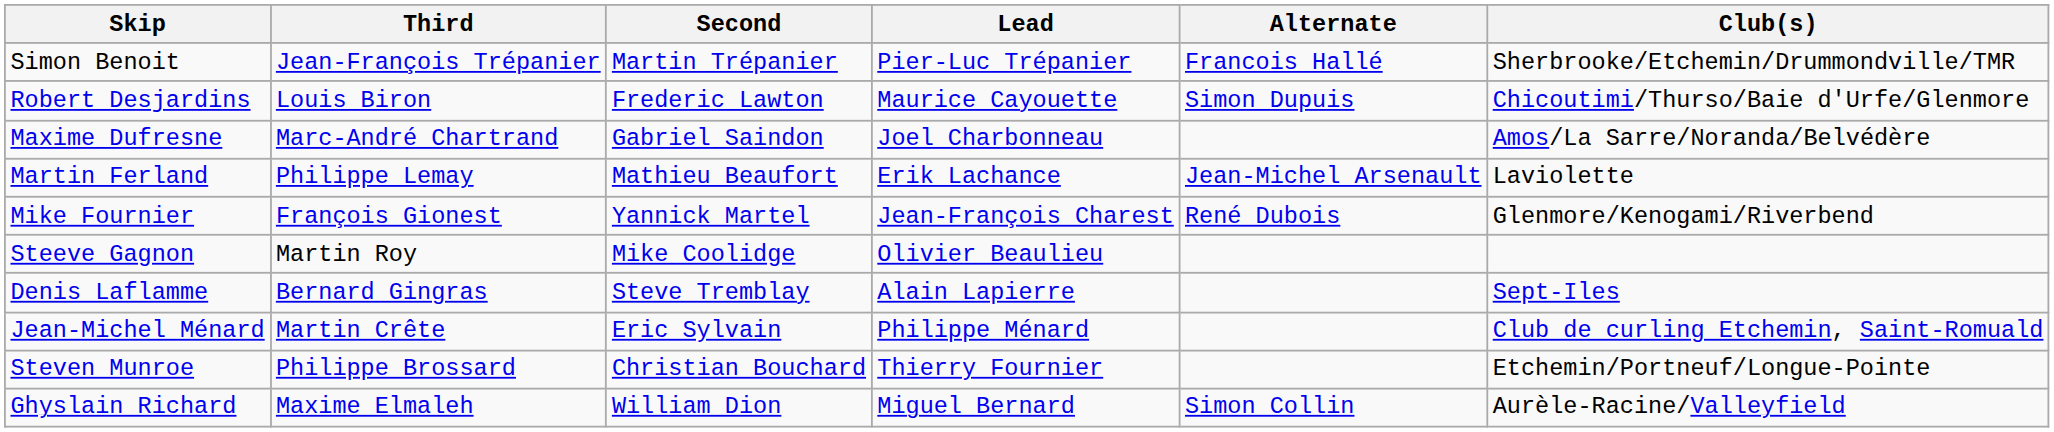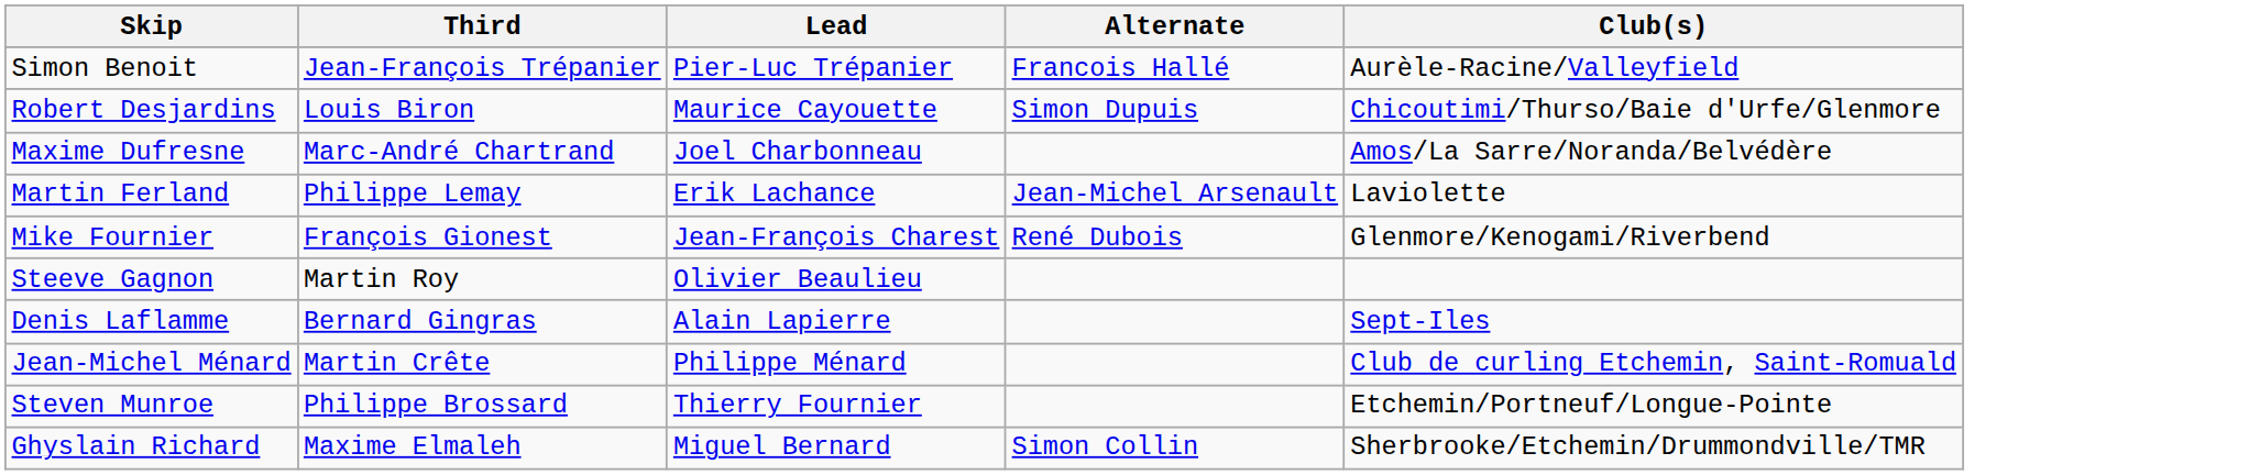 <table class="wikitable">
 <tr>
 <th>Skip</th>
 <th>Third</th>
-<th>Second</th>
 <th>Lead</th>
 <th>Alternate</th>
 <th>Club(s)</th>
 </tr>
 <tr>
 <td>Simon Benoit</td>
 <td><a href='#'>Jean-François Trépanier</a></td>
-<td><a href='#'>Martin Trépanier</a></td>
 <td><a href='#'>Pier-Luc Trépanier</a></td>
 <td><a href='#'>Francois Hallé</a></td>
-<td>Sherbrooke/Etchemin/Drummondville/TMR</td>
+<td>Aurèle-Racine/<a href='#'>Valleyfield</a></td>
 </tr>
 <tr>
 <td><a href='#'>Robert Desjardins</a></td>
 <td><a href='#'>Louis Biron</a></td>
-<td><a href='#'>Frederic Lawton</a></td>
 <td><a href='#'>Maurice Cayouette</a></td>
 <td><a href='#'>Simon Dupuis</a></td>
 <td><a href='#'>Chicoutimi</a>/Thurso/Baie d'Urfe/Glenmore</td>
 </tr>
 <tr>
 <td><a href='#'>Maxime Dufresne</a></td>
 <td><a href='#'>Marc-André Chartrand</a></td>
-<td><a href='#'>Gabriel Saindon</a></td>
 <td><a href='#'>Joel Charbonneau</a></td>
 <td></td>
 <td><a href='#'>Amos</a>/La Sarre/Noranda/Belvédère</td>
 </tr>
 <tr>
 <td><a href='#'>Martin Ferland</a></td>
 <td><a href='#'>Philippe Lemay</a></td>
-<td><a href='#'>Mathieu Beaufort</a></td>
 <td><a href='#'>Erik Lachance</a></td>
 <td><a href='#'>Jean-Michel Arsenault</a></td>
 <td>Laviolette</td>
 </tr>
 <tr>
 <td><a href='#'>Mike Fournier</a></td>
 <td><a href='#'>François Gionest</a></td>
-<td><a href='#'>Yannick Martel</a></td>
 <td><a href='#'>Jean-François Charest</a></td>
 <td><a href='#'>René Dubois</a></td>
 <td>Glenmore/Kenogami/Riverbend</td>
 </tr>
 <tr>
 <td><a href='#'>Steeve Gagnon</a></td>
 <td>Martin Roy</td>
-<td><a href='#'>Mike Coolidge</a></td>
 <td><a href='#'>Olivier Beaulieu</a></td>
 <td></td>
 <td></td>
 </tr>
 <tr>
 <td><a href='#'>Denis Laflamme</a></td>
 <td><a href='#'>Bernard Gingras</a></td>
-<td><a href='#'>Steve Tremblay</a></td>
 <td><a href='#'>Alain Lapierre</a></td>
 <td></td>
 <td> <a href='#'>Sept-Iles</a></td>
 </tr>
 <tr>
 <td><a href='#'>Jean-Michel Ménard</a></td>
 <td><a href='#'>Martin Crête</a></td>
-<td><a href='#'>Eric Sylvain</a></td>
 <td><a href='#'>Philippe Ménard</a></td>
 <td></td>
 <td><a href='#'>Club de curling Etchemin</a>, <a href='#'>Saint-Romuald</a></td>
 </tr>
 <tr>
 <td><a href='#'>Steven Munroe</a></td>
 <td><a href='#'>Philippe Brossard</a></td>
-<td><a href='#'>Christian Bouchard</a></td>
 <td><a href='#'>Thierry Fournier</a></td>
 <td></td>
 <td>Etchemin/Portneuf/Longue-Pointe</td>
 </tr>
 <tr>
 <td><a href='#'>Ghyslain Richard</a></td>
 <td><a href='#'>Maxime Elmaleh</a></td>
-<td><a href='#'>William Dion</a></td>
 <td><a href='#'>Miguel Bernard</a></td>
 <td><a href='#'>Simon Collin</a></td>
-<td>Aurèle-Racine/<a href='#'>Valleyfield</a></td>
+<td>Sherbrooke/Etchemin/Drummondville/TMR</td>
 </tr>
 </table>
